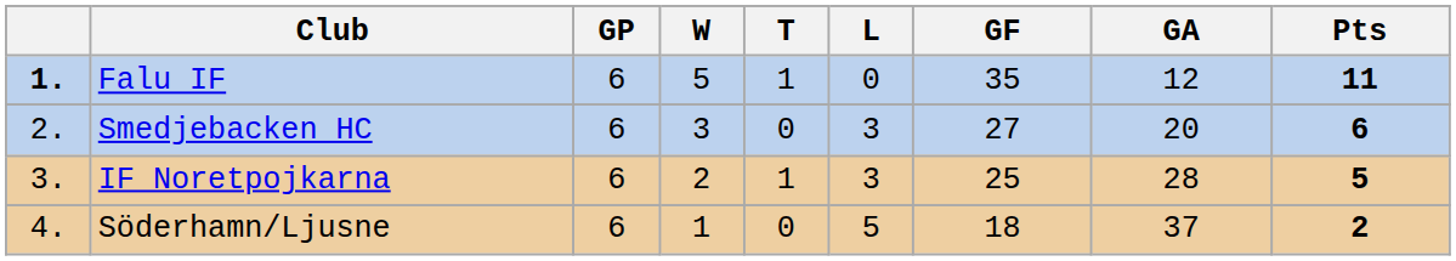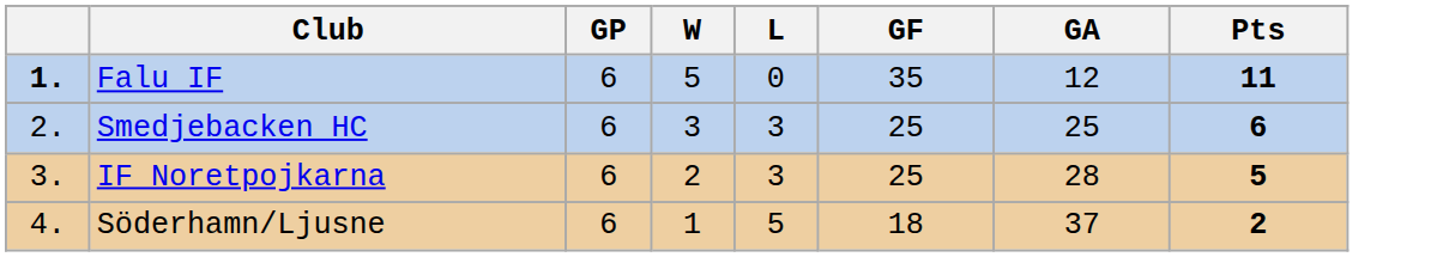 <table class="wikitable">
 <tr>
 <th width="30"></th>
 <th width="200">Club</th>
 <th width="30">GP</th>
 <th width="30">W</th>
-<th width="30">T</th>
 <th width="30">L</th>
 <th width="70">GF</th>
 <th width="70">GA</th>
 <th width="70">Pts</th>
 </tr>
 <tr bgcolor="#BCD2EE" align="center">
 <td><strong>1.</strong></td>
 <td align="left"><a href='#'>Falu IF</a></td>
 <td>6</td>
 <td>5</td>
-<td>1</td>
 <td>0</td>
 <td>35</td>
 <td>12</td>
 <td><strong>11</strong></td>
 </tr>
 <tr bgcolor="#BCD2EE" align="center">
 <td>2.</td>
 <td align="left"><a href='#'>Smedjebacken HC</a></td>
 <td>6</td>
 <td>3</td>
-<td>0</td>
 <td>3</td>
-<td>27</td>
-<td>20</td>
+<td>25</td>
+<td>25</td>
 <td><strong>6</strong></td>
 </tr>
 <tr bgcolor="#EECFA1" align="center">
 <td>3.</td>
 <td align="left"><a href='#'>IF Noretpojkarna</a></td>
 <td>6</td>
 <td>2</td>
-<td>1</td>
 <td>3</td>
 <td>25</td>
 <td>28</td>
 <td><strong>5</strong></td>
 </tr>
 <tr bgcolor="#EECFA1" align="center">
 <td>4.</td>
 <td align="left">Söderhamn/Ljusne</td>
 <td>6</td>
 <td>1</td>
-<td>0</td>
 <td>5</td>
 <td>18</td>
 <td>37</td>
 <td><strong>2</strong></td>
 </tr>
 </table>
